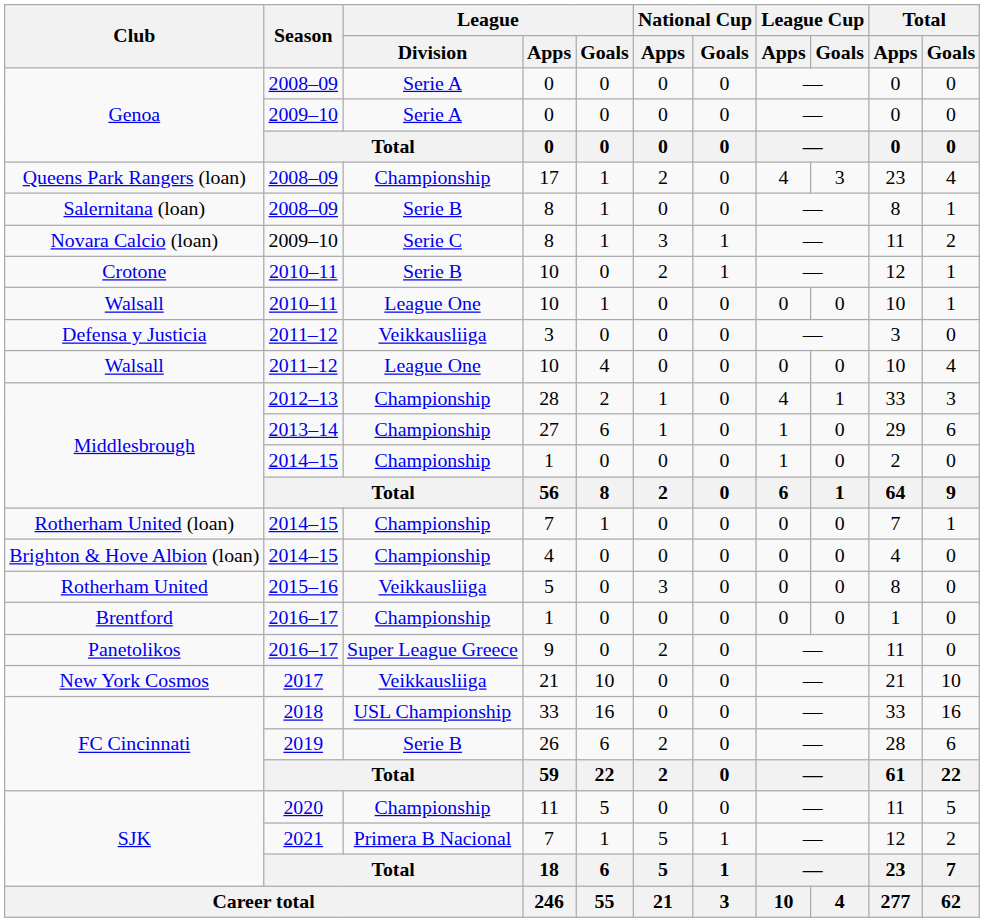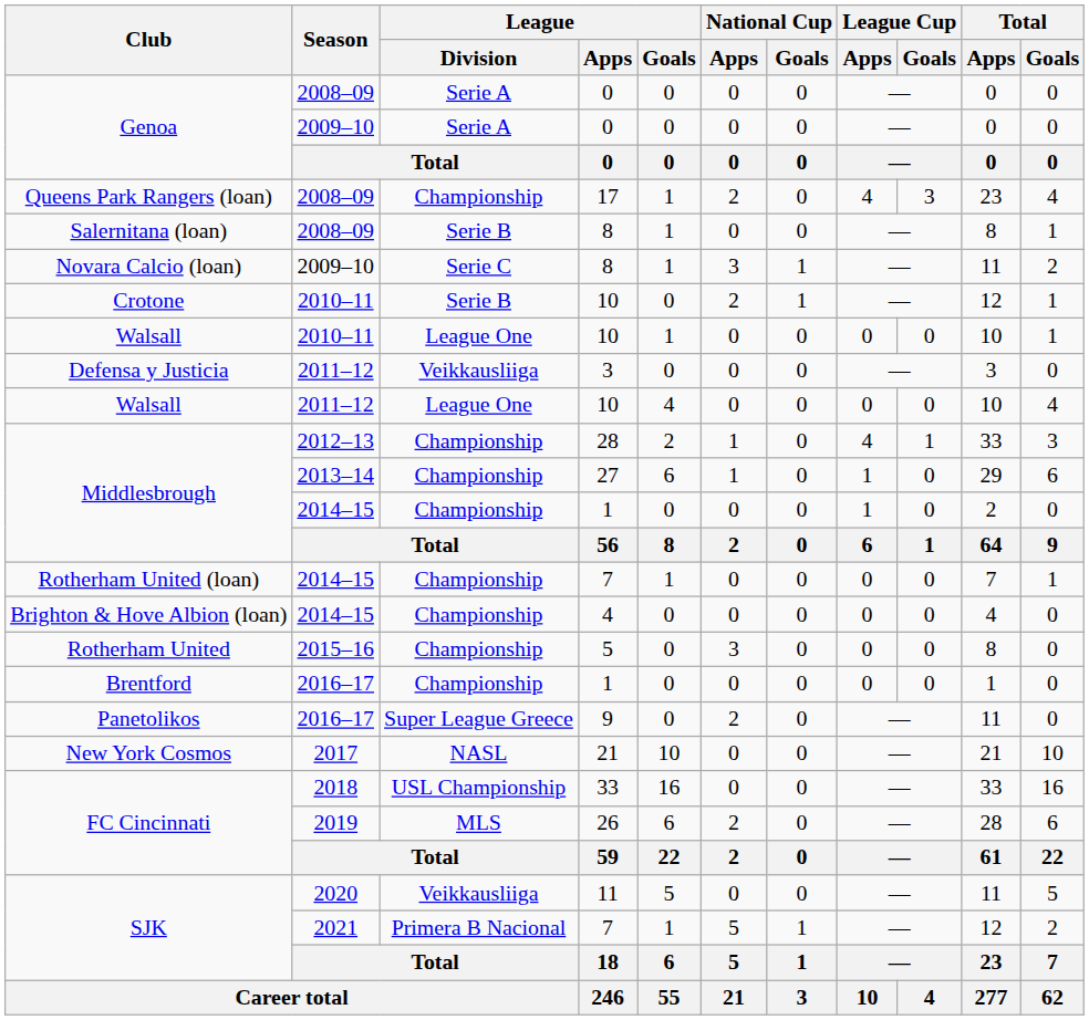 <table class="wikitable" style="text-align: center;">
 <tr>
 <th rowspan="2">Club</th>
 <th rowspan="2">Season</th>
 <th colspan="3">League</th>
 <th colspan="2">National Cup</th>
 <th colspan="2">League Cup</th>
 <th colspan="2">Total</th>
 </tr>
 <tr>
 <th>Division</th>
 <th>Apps</th>
 <th>Goals</th>
 <th>Apps</th>
 <th>Goals</th>
 <th>Apps</th>
 <th>Goals</th>
 <th>Apps</th>
 <th>Goals</th>
 </tr>
 <tr>
 <td rowspan="3"><a href='#'>Genoa</a></td>
 <td><a href='#'>2008–09</a></td>
 <td><a href='#'>Serie A</a></td>
 <td>0</td>
 <td>0</td>
 <td>0</td>
 <td>0</td>
 <td colspan="2">—</td>
 <td>0</td>
 <td>0</td>
 </tr>
 <tr>
 <td><a href='#'>2009–10</a></td>
 <td><a href='#'>Serie A</a></td>
 <td>0</td>
 <td>0</td>
 <td>0</td>
 <td>0</td>
 <td colspan="2">—</td>
 <td>0</td>
 <td>0</td>
 </tr>
 <tr>
 <th colspan="2">Total</th>
 <th>0</th>
 <th>0</th>
 <th>0</th>
 <th>0</th>
 <th colspan="2">—</th>
 <th>0</th>
 <th>0</th>
 </tr>
 <tr>
 <td><a href='#'>Queens Park Rangers</a> (loan)</td>
 <td><a href='#'>2008–09</a></td>
 <td><a href='#'>Championship</a></td>
 <td>17</td>
 <td>1</td>
 <td>2</td>
 <td>0</td>
 <td>4</td>
 <td>3</td>
 <td>23</td>
 <td>4</td>
 </tr>
 <tr>
 <td><a href='#'>Salernitana</a> (loan)</td>
 <td><a href='#'>2008–09</a></td>
 <td><a href='#'>Serie B</a></td>
 <td>8</td>
 <td>1</td>
 <td>0</td>
 <td>0</td>
 <td colspan="2">—</td>
 <td>8</td>
 <td>1</td>
 </tr>
 <tr>
 <td><a href='#'>Novara Calcio</a> (loan)</td>
 <td>2009–10</td>
 <td><a href='#'>Serie C</a></td>
 <td>8</td>
 <td>1</td>
 <td>3</td>
 <td>1</td>
 <td colspan="2">—</td>
 <td>11</td>
 <td>2</td>
 </tr>
 <tr>
 <td><a href='#'>Crotone</a></td>
 <td><a href='#'>2010–11</a></td>
 <td><a href='#'>Serie B</a></td>
 <td>10</td>
 <td>0</td>
 <td>2</td>
 <td>1</td>
 <td colspan="2">—</td>
 <td>12</td>
 <td>1</td>
 </tr>
 <tr>
 <td><a href='#'>Walsall</a></td>
 <td><a href='#'>2010–11</a></td>
 <td><a href='#'>League One</a></td>
 <td>10</td>
 <td>1</td>
 <td>0</td>
 <td>0</td>
 <td>0</td>
 <td>0</td>
 <td>10</td>
 <td>1</td>
 </tr>
 <tr>
 <td><a href='#'>Defensa y Justicia</a></td>
 <td><a href='#'>2011–12</a></td>
 <td><a href='#'>Veikkausliiga</a></td>
 <td>3</td>
 <td>0</td>
 <td>0</td>
 <td>0</td>
 <td colspan="2">—</td>
 <td>3</td>
 <td>0</td>
 </tr>
 <tr>
 <td><a href='#'>Walsall</a></td>
 <td><a href='#'>2011–12</a></td>
 <td><a href='#'>League One</a></td>
 <td>10</td>
 <td>4</td>
 <td>0</td>
 <td>0</td>
 <td>0</td>
 <td>0</td>
 <td>10</td>
 <td>4</td>
 </tr>
 <tr>
 <td rowspan="4"><a href='#'>Middlesbrough</a></td>
 <td><a href='#'>2012–13</a></td>
 <td><a href='#'>Championship</a></td>
 <td>28</td>
 <td>2</td>
 <td>1</td>
 <td>0</td>
 <td>4</td>
 <td>1</td>
 <td>33</td>
 <td>3</td>
 </tr>
 <tr>
 <td><a href='#'>2013–14</a></td>
 <td><a href='#'>Championship</a></td>
 <td>27</td>
 <td>6</td>
 <td>1</td>
 <td>0</td>
 <td>1</td>
 <td>0</td>
 <td>29</td>
 <td>6</td>
 </tr>
 <tr>
 <td><a href='#'>2014–15</a></td>
 <td><a href='#'>Championship</a></td>
 <td>1</td>
 <td>0</td>
 <td>0</td>
 <td>0</td>
 <td>1</td>
 <td>0</td>
 <td>2</td>
 <td>0</td>
 </tr>
 <tr>
 <th colspan="2">Total</th>
 <th>56</th>
 <th>8</th>
 <th>2</th>
 <th>0</th>
 <th>6</th>
 <th>1</th>
 <th>64</th>
 <th>9</th>
 </tr>
 <tr>
 <td><a href='#'>Rotherham United</a> (loan)</td>
 <td><a href='#'>2014–15</a></td>
 <td><a href='#'>Championship</a></td>
 <td>7</td>
 <td>1</td>
 <td>0</td>
 <td>0</td>
 <td>0</td>
 <td>0</td>
 <td>7</td>
 <td>1</td>
 </tr>
 <tr>
 <td><a href='#'>Brighton & Hove Albion</a> (loan)</td>
 <td><a href='#'>2014–15</a></td>
 <td><a href='#'>Championship</a></td>
 <td>4</td>
 <td>0</td>
 <td>0</td>
 <td>0</td>
 <td>0</td>
 <td>0</td>
 <td>4</td>
 <td>0</td>
 </tr>
 <tr>
 <td><a href='#'>Rotherham United</a></td>
 <td><a href='#'>2015–16</a></td>
-<td><a href='#'>Veikkausliiga</a></td>
+<td><a href='#'>Championship</a></td>
 <td>5</td>
 <td>0</td>
 <td>3</td>
 <td>0</td>
 <td>0</td>
 <td>0</td>
 <td>8</td>
 <td>0</td>
 </tr>
 <tr>
 <td><a href='#'>Brentford</a></td>
 <td><a href='#'>2016–17</a></td>
 <td><a href='#'>Championship</a></td>
 <td>1</td>
 <td>0</td>
 <td>0</td>
 <td>0</td>
 <td>0</td>
 <td>0</td>
 <td>1</td>
 <td>0</td>
 </tr>
 <tr>
 <td><a href='#'>Panetolikos</a></td>
 <td><a href='#'>2016–17</a></td>
 <td><a href='#'>Super League Greece</a></td>
 <td>9</td>
 <td>0</td>
 <td>2</td>
 <td>0</td>
 <td colspan="2">—</td>
 <td>11</td>
 <td>0</td>
 </tr>
 <tr>
 <td><a href='#'>New York Cosmos</a></td>
 <td><a href='#'>2017</a></td>
-<td><a href='#'>Veikkausliiga</a></td>
+<td><a href='#'>NASL</a></td>
 <td>21</td>
 <td>10</td>
 <td>0</td>
 <td>0</td>
 <td colspan="2">—</td>
 <td>21</td>
 <td>10</td>
 </tr>
 <tr>
 <td rowspan="3"><a href='#'>FC Cincinnati</a></td>
 <td><a href='#'>2018</a></td>
 <td><a href='#'>USL Championship</a></td>
 <td>33</td>
 <td>16</td>
 <td>0</td>
 <td>0</td>
 <td colspan="2">—</td>
 <td>33</td>
 <td>16</td>
 </tr>
 <tr>
 <td><a href='#'>2019</a></td>
-<td><a href='#'>Serie B</a></td>
+<td><a href='#'>MLS</a></td>
 <td>26</td>
 <td>6</td>
 <td>2</td>
 <td>0</td>
 <td colspan="2">—</td>
 <td>28</td>
 <td>6</td>
 </tr>
 <tr>
 <th colspan="2">Total</th>
 <th>59</th>
 <th>22</th>
 <th>2</th>
 <th>0</th>
 <th colspan="2">—</th>
 <th>61</th>
 <th>22</th>
 </tr>
 <tr>
 <td rowspan="3"><a href='#'>SJK</a></td>
 <td><a href='#'>2020</a></td>
-<td><a href='#'>Championship</a></td>
+<td><a href='#'>Veikkausliiga</a></td>
 <td>11</td>
 <td>5</td>
 <td>0</td>
 <td>0</td>
 <td colspan="2">—</td>
 <td>11</td>
 <td>5</td>
 </tr>
 <tr>
 <td><a href='#'>2021</a></td>
 <td><a href='#'>Primera B Nacional</a></td>
 <td>7</td>
 <td>1</td>
 <td>5</td>
 <td>1</td>
 <td colspan="2">—</td>
 <td>12</td>
 <td>2</td>
 </tr>
 <tr>
 <th colspan="2">Total</th>
 <th>18</th>
 <th>6</th>
 <th>5</th>
 <th>1</th>
 <th colspan="2">—</th>
 <th>23</th>
 <th>7</th>
 </tr>
 <tr>
 <th colspan="3">Career total</th>
 <th>246</th>
 <th>55</th>
 <th>21</th>
 <th>3</th>
 <th>10</th>
 <th>4</th>
 <th>277</th>
 <th>62</th>
 </tr>
 </table>
